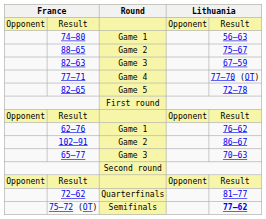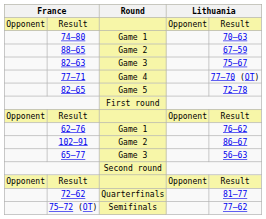 <table class="wikitable collapsible collapsed" style="text-align:center">
 <tr valign=top bgcolor=#F7F6A8>
 <th colspan=2>France</th>
 <th>Round</th>
 <th colspan=2>Lithuania</th>
 </tr>
 <tr valign=top bgcolor=#F7F6A8>
 <td>Opponent</td>
 <td>Result</td>
 <td bgcolor=#F7F6A8></td>
 <td>Opponent</td>
 <td>Result</td>
 </tr>
 <tr>
 <td align=left></td>
 <td><a href='#'>74–80</a></td>
 <td bgcolor=#F7F6A8>Game 1</td>
 <td align=left></td>
-<td><a href='#'>56–63</a></td>
+<td><a href='#'>70–63</a></td>
 </tr>
 <tr>
 <td align=left></td>
 <td><a href='#'>88–65</a></td>
 <td bgcolor=#F7F6A8>Game 2</td>
 <td align=left></td>
-<td><a href='#'>75–67</a></td>
+<td><a href='#'>67–59</a></td>
 </tr>
 <tr>
 <td align=left></td>
 <td><a href='#'>82–63</a></td>
 <td bgcolor=#F7F6A8>Game 3</td>
 <td align=left></td>
-<td><a href='#'>67–59</a></td>
+<td><a href='#'>75–67</a></td>
 </tr>
 <tr>
 <td align=left></td>
 <td><a href='#'>77–71</a></td>
 <td bgcolor=#F7F6A8>Game 4</td>
 <td align=left></td>
 <td><a href='#'>77–70</a> (<a href='#'>OT</a>)</td>
 </tr>
 <tr>
 <td align=left></td>
 <td><a href='#'>82–65</a></td>
 <td bgcolor=#F7F6A8>Game 5</td>
 <td align=left></td>
 <td><a href='#'>72–78</a></td>
 </tr>
 <tr>
 <td colspan="2" align=center><br></td>
 <td bgcolor=#F7F6A8>First round</td>
 <td colspan=2 align=center><br></td>
 </tr>
 <tr valign=top bgcolor=#F7F6A8>
 <td>Opponent</td>
 <td>Result</td>
 <td bgcolor=#F7F6A8></td>
 <td>Opponent</td>
 <td>Result</td>
 </tr>
 <tr>
 <td align=left></td>
 <td><a href='#'>62–76</a></td>
 <td bgcolor=#F7F6A8>Game 1</td>
 <td align=left></td>
 <td><a href='#'>76–62</a></td>
 </tr>
 <tr>
 <td align=left></td>
 <td><a href='#'>102–91</a></td>
 <td bgcolor=#F7F6A8>Game 2</td>
 <td align=left></td>
 <td><a href='#'>86–67</a></td>
 </tr>
 <tr>
 <td align=left></td>
 <td><a href='#'>65–77</a></td>
 <td bgcolor=#F7F6A8>Game 3</td>
 <td align=left></td>
-<td><a href='#'>70–63</a></td>
+<td><a href='#'>56–63</a></td>
 </tr>
 <tr>
 <td colspan="2" align=center><br></td>
 <td bgcolor=#F7F6A8>Second round</td>
 <td colspan=2 align=center><br></td>
 </tr>
 <tr valign=top bgcolor=#F7F6A8>
 <td>Opponent</td>
 <td>Result</td>
 <td bgcolor=#F7F6A8></td>
 <td>Opponent</td>
 <td>Result</td>
 </tr>
 <tr>
 <td align=left></td>
 <td><a href='#'>72–62</a></td>
 <td bgcolor=#F7F6A8>Quarterfinals</td>
 <td align=left></td>
 <td><a href='#'>81–77</a></td>
 </tr>
 <tr>
 <td align=left></td>
 <td><a href='#'>75–72</a> (<a href='#'>OT</a>)</td>
 <td bgcolor=#F7F6A8>Semifinals</td>
 <td align=left></td>
-<td><strong><a href='#'>77–62</a></strong></td>
+<td><a href='#'>77–62</a></td>
 </tr>
 </table>
